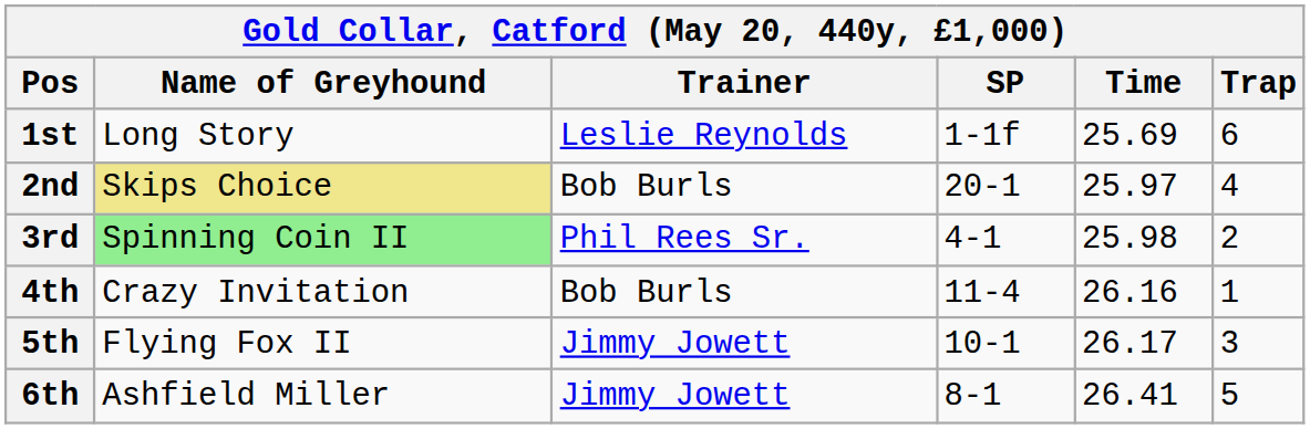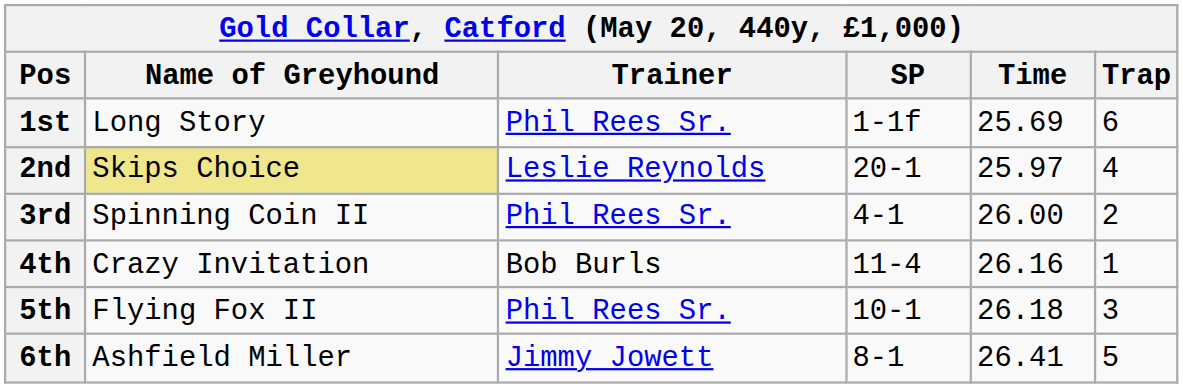 <table class="wikitable">
 <tr>
 <th colspan="6"><a href='#'>Gold Collar</a>, <a href='#'>Catford</a> (May 20, 440y, £1,000)</th>
 </tr>
 <tr>
 <th width=30>Pos</th>
 <th width=180>Name of Greyhound</th>
 <th width=150>Trainer</th>
 <th width=50>SP</th>
 <th width=50>Time</th>
 <th width=30>Trap</th>
 </tr>
 <tr>
 <th>1st</th>
 <td>Long Story</td>
-<td><a href='#'>Leslie Reynolds</a></td>
+<td><a href='#'>Phil Rees Sr.</a></td>
 <td>1-1f</td>
 <td>25.69</td>
 <td>6</td>
 </tr>
 <tr>
 <th>2nd</th>
 <td style="background: khaki;">Skips Choice</td>
-<td>Bob Burls</td>
+<td><a href='#'>Leslie Reynolds</a></td>
 <td>20-1</td>
 <td>25.97</td>
 <td>4</td>
 </tr>
 <tr>
 <th>3rd</th>
-<td style="background: lightgreen;">Spinning Coin II</td>
+<td>Spinning Coin II</td>
 <td><a href='#'>Phil Rees Sr.</a></td>
 <td>4-1</td>
-<td>25.98</td>
+<td>26.00</td>
 <td>2</td>
 </tr>
 <tr>
 <th>4th</th>
 <td>Crazy Invitation</td>
 <td>Bob Burls</td>
 <td>11-4</td>
 <td>26.16</td>
 <td>1</td>
 </tr>
 <tr>
 <th>5th</th>
 <td>Flying Fox II</td>
-<td><a href='#'>Jimmy Jowett</a></td>
+<td><a href='#'>Phil Rees Sr.</a></td>
 <td>10-1</td>
-<td>26.17</td>
+<td>26.18</td>
 <td>3</td>
 </tr>
 <tr>
 <th>6th</th>
 <td>Ashfield Miller</td>
 <td><a href='#'>Jimmy Jowett</a></td>
 <td>8-1</td>
 <td>26.41</td>
 <td>5</td>
 </tr>
 </table>
